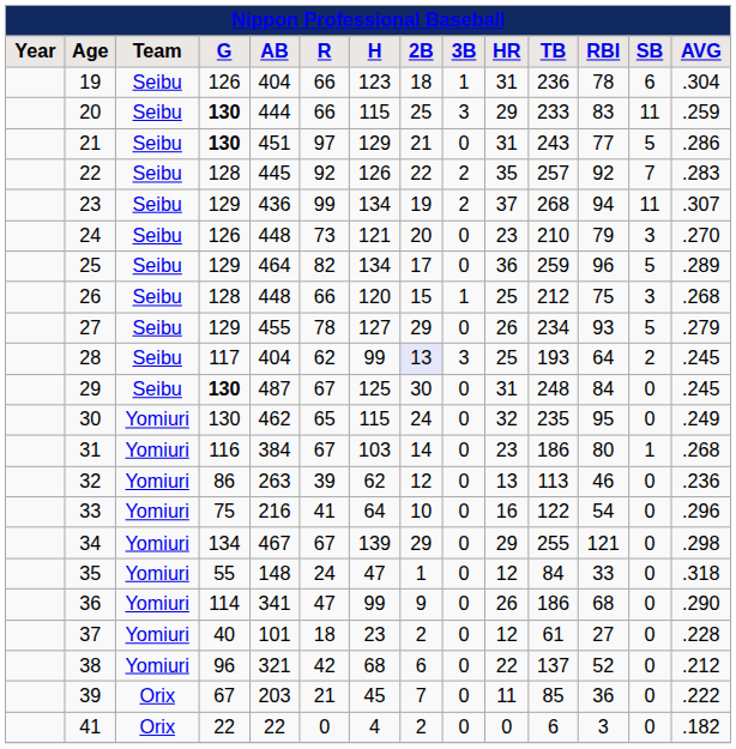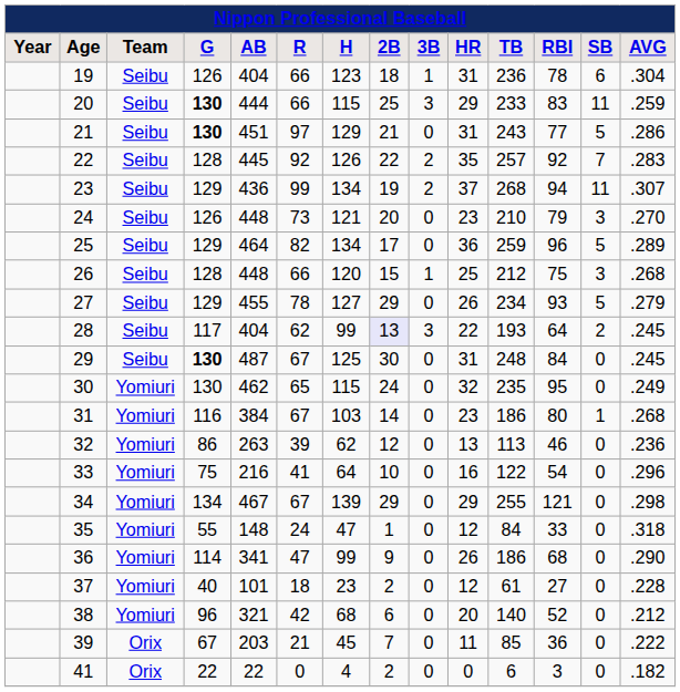 <table class="wikitable">
 <tr>
 <th colspan="17" style="background:#102960;"><a href='#'><span>Nippon Professional Baseball</span></a></th>
 </tr>
 <tr>
 <th style="background:#ebe7e4;" width="42">Year</th>
 <th style="background:#ebe7e4;" width="34">Age</th>
 <th style="background:#ebe7e4;" width="62">Team</th>
 <th style="background:#ebe7e4;" width="34"><a href='#'>G</a></th>
 <th style="background:#ebe7e4;" width="34"><a href='#'>AB</a></th>
 <th style="background:#ebe7e4;" width="34"><a href='#'>R</a></th>
 <th style="background:#ebe7e4;" width="34"><a href='#'>H</a></th>
 <th style="background:#ebe7e4;" width="28"><a href='#'>2B</a></th>
 <th style="background:#ebe7e4;" width="28"><a href='#'>3B</a></th>
 <th style="background:#ebe7e4;" width="28"><a href='#'>HR</a></th>
 <th style="background:#ebe7e4;" width="34"><a href='#'>TB</a></th>
 <th style="background:#ebe7e4;" width="34"><a href='#'>RBI</a></th>
 <th style="background:#ebe7e4;" width="28"><a href='#'>SB</a></th>
 <th style="background:#ebe7e4;" width="42"><a href='#'>AVG</a></th>
 </tr>
 <tr align=center>
 <td></td>
 <td>19</td>
 <td><a href='#'>Seibu</a></td>
 <td>126</td>
 <td>404</td>
 <td>66</td>
 <td>123</td>
 <td>18</td>
 <td>1</td>
 <td>31</td>
 <td>236</td>
 <td>78</td>
 <td>6</td>
 <td>.304</td>
 </tr>
 <tr align=center>
 <td></td>
 <td>20</td>
 <td><a href='#'>Seibu</a></td>
 <td><strong>130</strong></td>
 <td>444</td>
 <td>66</td>
 <td>115</td>
 <td>25</td>
 <td>3</td>
 <td>29</td>
 <td>233</td>
 <td>83</td>
 <td>11</td>
 <td>.259</td>
 </tr>
 <tr align=center>
 <td></td>
 <td>21</td>
 <td><a href='#'>Seibu</a></td>
 <td><strong>130</strong></td>
 <td>451</td>
 <td>97</td>
 <td>129</td>
 <td>21</td>
 <td>0</td>
 <td>31</td>
 <td>243</td>
 <td>77</td>
 <td>5</td>
 <td>.286</td>
 </tr>
 <tr align=center>
 <td></td>
 <td>22</td>
 <td><a href='#'>Seibu</a></td>
 <td>128</td>
 <td>445</td>
 <td>92</td>
 <td>126</td>
 <td>22</td>
 <td>2</td>
 <td>35</td>
 <td>257</td>
 <td>92</td>
 <td>7</td>
 <td>.283</td>
 </tr>
 <tr align=center>
 <td></td>
 <td>23</td>
 <td><a href='#'>Seibu</a></td>
 <td>129</td>
 <td>436</td>
 <td>99</td>
 <td>134</td>
 <td>19</td>
 <td>2</td>
 <td>37</td>
 <td>268</td>
 <td>94</td>
 <td>11</td>
 <td>.307</td>
 </tr>
 <tr align=center>
 <td></td>
 <td>24</td>
 <td><a href='#'>Seibu</a></td>
 <td>126</td>
 <td>448</td>
 <td>73</td>
 <td>121</td>
 <td>20</td>
 <td>0</td>
 <td>23</td>
 <td>210</td>
 <td>79</td>
 <td>3</td>
 <td>.270</td>
 </tr>
 <tr align=center>
 <td></td>
 <td>25</td>
 <td><a href='#'>Seibu</a></td>
 <td>129</td>
 <td>464</td>
 <td>82</td>
 <td>134</td>
 <td>17</td>
 <td>0</td>
 <td>36</td>
 <td>259</td>
 <td>96</td>
 <td>5</td>
 <td>.289</td>
 </tr>
 <tr align=center>
 <td></td>
 <td>26</td>
 <td><a href='#'>Seibu</a></td>
 <td>128</td>
 <td>448</td>
 <td>66</td>
 <td>120</td>
 <td>15</td>
 <td>1</td>
 <td>25</td>
 <td>212</td>
 <td>75</td>
 <td>3</td>
 <td>.268</td>
 </tr>
 <tr align=center>
 <td></td>
 <td>27</td>
 <td><a href='#'>Seibu</a></td>
 <td>129</td>
 <td>455</td>
 <td>78</td>
 <td>127</td>
 <td>29</td>
 <td>0</td>
 <td>26</td>
 <td>234</td>
 <td>93</td>
 <td>5</td>
 <td>.279</td>
 </tr>
 <tr align=center>
 <td></td>
 <td>28</td>
 <td><a href='#'>Seibu</a></td>
 <td>117</td>
 <td>404</td>
 <td>62</td>
 <td>99</td>
 <td style="background: lavender;">13</td>
 <td>3</td>
-<td>25</td>
+<td>22</td>
 <td>193</td>
 <td>64</td>
 <td>2</td>
 <td>.245</td>
 </tr>
 <tr align=center>
 <td></td>
 <td>29</td>
 <td><a href='#'>Seibu</a></td>
 <td><strong>130</strong></td>
 <td>487</td>
 <td>67</td>
 <td>125</td>
 <td>30</td>
 <td>0</td>
 <td>31</td>
 <td>248</td>
 <td>84</td>
 <td>0</td>
 <td>.245</td>
 </tr>
 <tr align=center>
 <td></td>
 <td>30</td>
 <td><a href='#'>Yomiuri</a></td>
 <td>130</td>
 <td>462</td>
 <td>65</td>
 <td>115</td>
 <td>24</td>
 <td>0</td>
 <td>32</td>
 <td>235</td>
 <td>95</td>
 <td>0</td>
 <td>.249</td>
 </tr>
 <tr align=center>
 <td></td>
 <td>31</td>
 <td><a href='#'>Yomiuri</a></td>
 <td>116</td>
 <td>384</td>
 <td>67</td>
 <td>103</td>
 <td>14</td>
 <td>0</td>
 <td>23</td>
 <td>186</td>
 <td>80</td>
 <td>1</td>
 <td>.268</td>
 </tr>
 <tr align=center>
 <td></td>
 <td>32</td>
 <td><a href='#'>Yomiuri</a></td>
 <td>86</td>
 <td>263</td>
 <td>39</td>
 <td>62</td>
 <td>12</td>
 <td>0</td>
 <td>13</td>
 <td>113</td>
 <td>46</td>
 <td>0</td>
 <td>.236</td>
 </tr>
 <tr align=center>
 <td></td>
 <td>33</td>
 <td><a href='#'>Yomiuri</a></td>
 <td>75</td>
 <td>216</td>
 <td>41</td>
 <td>64</td>
 <td>10</td>
 <td>0</td>
 <td>16</td>
 <td>122</td>
 <td>54</td>
 <td>0</td>
 <td>.296</td>
 </tr>
 <tr align=center>
 <td></td>
 <td>34</td>
 <td><a href='#'>Yomiuri</a></td>
 <td>134</td>
 <td>467</td>
 <td>67</td>
 <td>139</td>
 <td>29</td>
 <td>0</td>
 <td>29</td>
 <td>255</td>
 <td>121</td>
 <td>0</td>
 <td>.298</td>
 </tr>
 <tr align=center>
 <td></td>
 <td>35</td>
 <td><a href='#'>Yomiuri</a></td>
 <td>55</td>
 <td>148</td>
 <td>24</td>
 <td>47</td>
 <td>1</td>
 <td>0</td>
 <td>12</td>
 <td>84</td>
 <td>33</td>
 <td>0</td>
 <td>.318</td>
 </tr>
 <tr align=center>
 <td></td>
 <td>36</td>
 <td><a href='#'>Yomiuri</a></td>
 <td>114</td>
 <td>341</td>
 <td>47</td>
 <td>99</td>
 <td>9</td>
 <td>0</td>
 <td>26</td>
 <td>186</td>
 <td>68</td>
 <td>0</td>
 <td>.290</td>
 </tr>
 <tr align=center>
 <td></td>
 <td>37</td>
 <td><a href='#'>Yomiuri</a></td>
 <td>40</td>
 <td>101</td>
 <td>18</td>
 <td>23</td>
 <td>2</td>
 <td>0</td>
 <td>12</td>
 <td>61</td>
 <td>27</td>
 <td>0</td>
 <td>.228</td>
 </tr>
 <tr align=center>
 <td></td>
 <td>38</td>
 <td><a href='#'>Yomiuri</a></td>
 <td>96</td>
 <td>321</td>
 <td>42</td>
 <td>68</td>
 <td>6</td>
 <td>0</td>
-<td>22</td>
-<td>137</td>
+<td>20</td>
+<td>140</td>
 <td>52</td>
 <td>0</td>
 <td>.212</td>
 </tr>
 <tr align=center>
 <td></td>
 <td>39</td>
 <td><a href='#'>Orix</a></td>
 <td>67</td>
 <td>203</td>
 <td>21</td>
 <td>45</td>
 <td>7</td>
 <td>0</td>
 <td>11</td>
 <td>85</td>
 <td>36</td>
 <td>0</td>
 <td>.222</td>
 </tr>
 <tr align=center>
 <td></td>
 <td>41</td>
 <td><a href='#'>Orix</a></td>
 <td>22</td>
 <td>22</td>
 <td>0</td>
 <td>4</td>
 <td>2</td>
 <td>0</td>
 <td>0</td>
 <td>6</td>
 <td>3</td>
 <td>0</td>
 <td>.182</td>
 </tr>
 <tr>
 </tr>
 </table>
